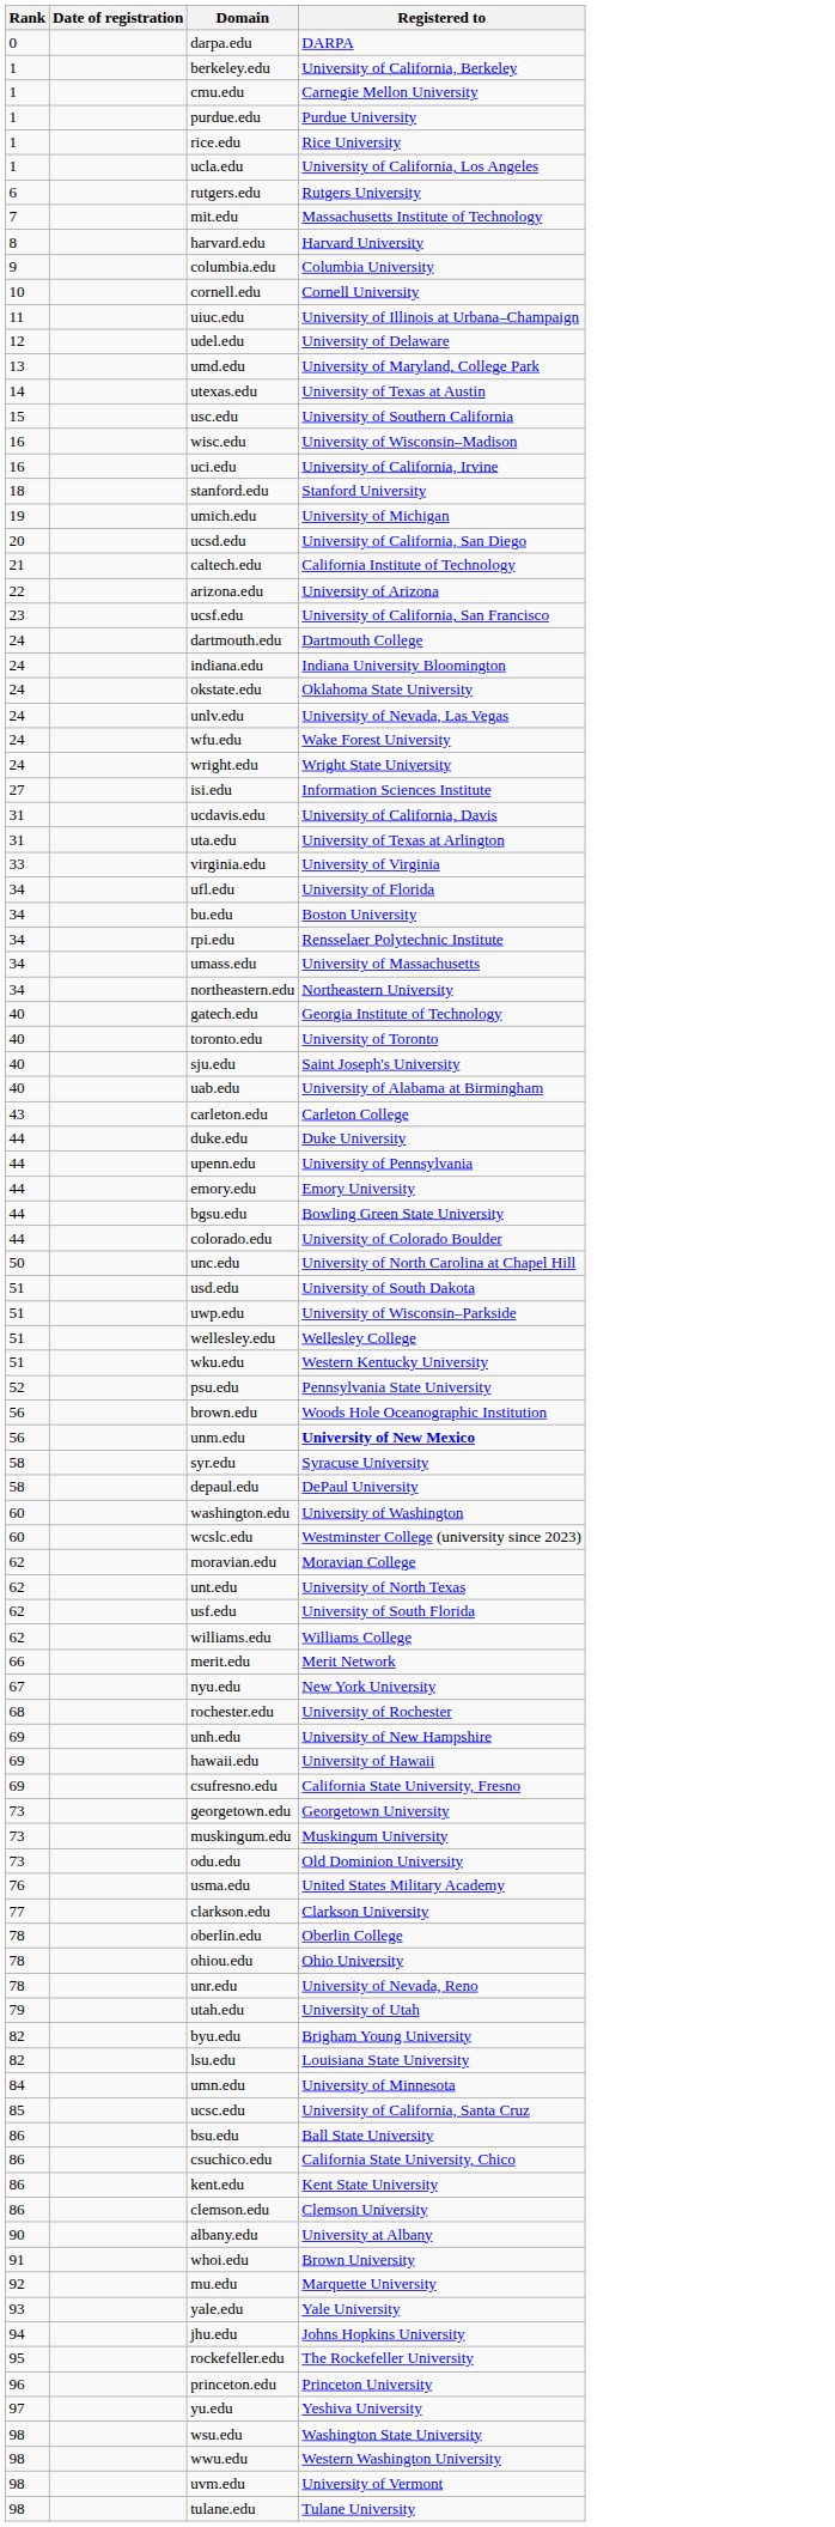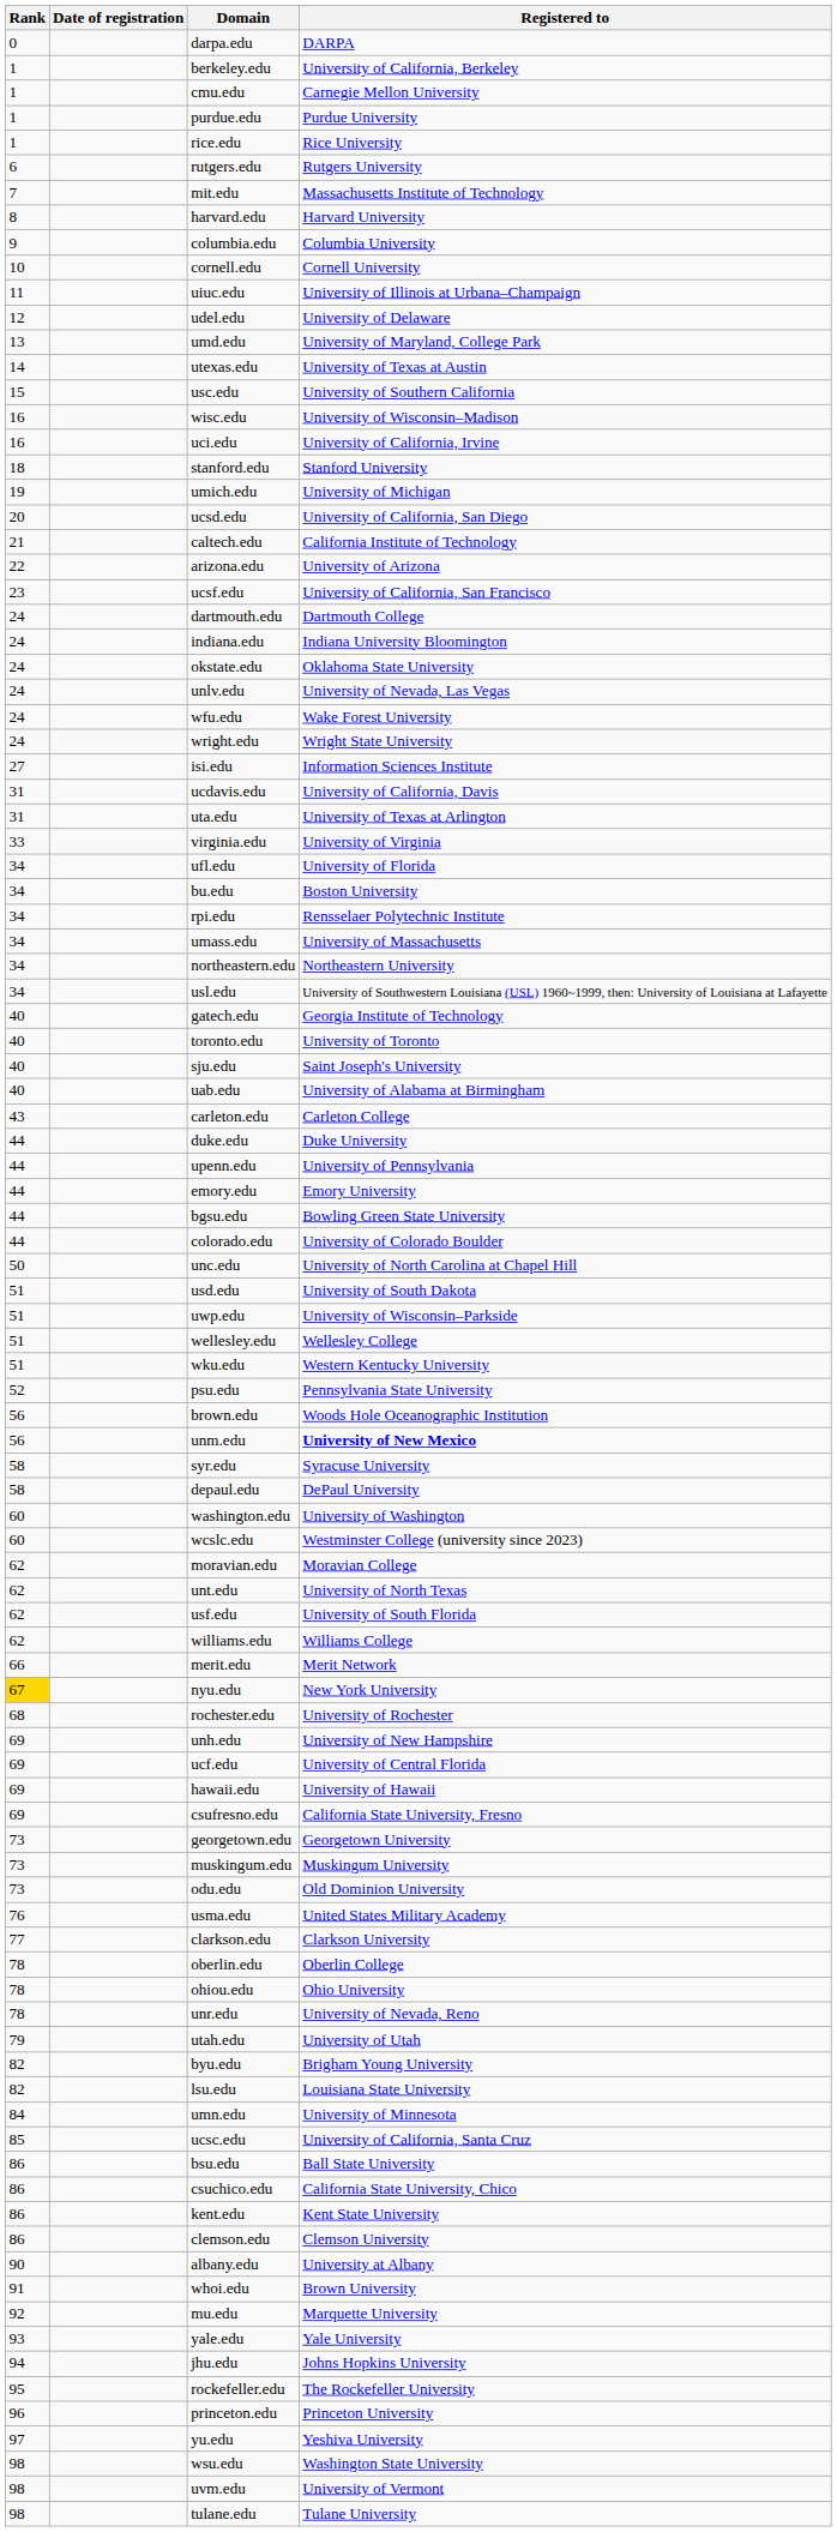 <table class="wikitable sortable">
 <tr>
 <th>Rank</th>
 <th>Date of registration</th>
 <th>Domain</th>
 <th>Registered to</th>
 </tr>
 <tr>
 <td>0</td>
 <td></td>
 <td>darpa.edu</td>
 <td><a href='#'>DARPA</a></td>
 </tr>
 <tr>
 <td>1</td>
 <td></td>
 <td>berkeley.edu</td>
 <td><a href='#'>University of California, Berkeley</a></td>
 </tr>
 <tr>
 <td>1</td>
 <td></td>
 <td>cmu.edu</td>
 <td><a href='#'>Carnegie Mellon University</a></td>
 </tr>
 <tr>
 <td>1</td>
 <td></td>
 <td>purdue.edu</td>
 <td><a href='#'>Purdue University</a></td>
 </tr>
 <tr>
 <td>1</td>
 <td></td>
 <td>rice.edu</td>
 <td><a href='#'>Rice University</a></td>
-</tr>
-<tr>
-<td>1</td>
-<td></td>
-<td>ucla.edu</td>
-<td><a href='#'>University of California, Los Angeles</a></td>
 </tr>
 <tr>
 <td>6</td>
 <td></td>
 <td>rutgers.edu</td>
 <td><a href='#'>Rutgers University</a></td>
 </tr>
 <tr>
 <td>7</td>
 <td></td>
 <td>mit.edu</td>
 <td><a href='#'>Massachusetts Institute of Technology</a></td>
 </tr>
 <tr>
 <td>8</td>
 <td></td>
 <td>harvard.edu</td>
 <td><a href='#'>Harvard University</a></td>
 </tr>
 <tr>
 <td>9</td>
 <td></td>
 <td>columbia.edu</td>
 <td><a href='#'>Columbia University</a></td>
 </tr>
 <tr>
 <td>10</td>
 <td></td>
 <td>cornell.edu</td>
 <td><a href='#'>Cornell University</a></td>
 </tr>
 <tr>
 <td>11</td>
 <td></td>
 <td>uiuc.edu</td>
 <td><a href='#'>University of Illinois at Urbana–Champaign</a></td>
 </tr>
 <tr>
 <td>12</td>
 <td></td>
 <td>udel.edu</td>
 <td><a href='#'>University of Delaware</a></td>
 </tr>
 <tr>
 <td>13</td>
 <td></td>
 <td>umd.edu</td>
 <td><a href='#'>University of Maryland, College Park</a></td>
 </tr>
 <tr>
 <td>14</td>
 <td></td>
 <td>utexas.edu</td>
 <td><a href='#'>University of Texas at Austin</a></td>
 </tr>
 <tr>
 <td>15</td>
 <td></td>
 <td>usc.edu</td>
 <td><a href='#'>University of Southern California</a></td>
 </tr>
 <tr>
 <td>16</td>
 <td></td>
 <td>wisc.edu</td>
 <td><a href='#'>University of Wisconsin–Madison</a></td>
 </tr>
 <tr>
 <td>16</td>
 <td></td>
 <td>uci.edu</td>
 <td><a href='#'>University of California, Irvine</a></td>
 </tr>
 <tr>
 <td>18</td>
 <td></td>
 <td>stanford.edu</td>
 <td><a href='#'>Stanford University</a></td>
 </tr>
 <tr>
 <td>19</td>
 <td></td>
 <td>umich.edu</td>
 <td><a href='#'>University of Michigan</a></td>
 </tr>
 <tr>
 <td>20</td>
 <td></td>
 <td>ucsd.edu</td>
 <td><a href='#'>University of California, San Diego</a></td>
 </tr>
 <tr>
 <td>21</td>
 <td></td>
 <td>caltech.edu</td>
 <td><a href='#'>California Institute of Technology</a></td>
 </tr>
 <tr>
 <td>22</td>
 <td></td>
 <td>arizona.edu</td>
 <td><a href='#'>University of Arizona</a></td>
 </tr>
 <tr>
 <td>23</td>
 <td></td>
 <td>ucsf.edu</td>
 <td><a href='#'>University of California, San Francisco</a></td>
 </tr>
 <tr>
 <td>24</td>
 <td></td>
 <td>dartmouth.edu</td>
 <td><a href='#'>Dartmouth College</a></td>
 </tr>
 <tr>
 <td>24</td>
 <td></td>
 <td>indiana.edu</td>
 <td><a href='#'>Indiana University Bloomington</a></td>
 </tr>
 <tr>
 <td>24</td>
 <td></td>
 <td>okstate.edu</td>
 <td><a href='#'>Oklahoma State University</a></td>
 </tr>
 <tr>
 <td>24</td>
 <td></td>
 <td>unlv.edu</td>
 <td><a href='#'>University of Nevada, Las Vegas</a></td>
 </tr>
 <tr>
 <td>24</td>
 <td></td>
 <td>wfu.edu</td>
 <td><a href='#'>Wake Forest University</a></td>
 </tr>
 <tr>
 <td>24</td>
 <td></td>
 <td>wright.edu</td>
 <td><a href='#'>Wright State University</a></td>
 </tr>
 <tr>
 <td>27</td>
 <td></td>
 <td>isi.edu</td>
 <td><a href='#'>Information Sciences Institute</a></td>
 </tr>
 <tr>
 <td>31</td>
 <td></td>
 <td>ucdavis.edu</td>
 <td><a href='#'>University of California, Davis</a></td>
 </tr>
 <tr>
 <td>31</td>
 <td></td>
 <td>uta.edu</td>
 <td><a href='#'>University of Texas at Arlington</a></td>
 </tr>
 <tr>
 <td>33</td>
 <td></td>
 <td>virginia.edu</td>
 <td><a href='#'>University of Virginia</a></td>
 </tr>
 <tr>
 <td>34</td>
 <td></td>
 <td>ufl.edu</td>
 <td><a href='#'>University of Florida</a></td>
 </tr>
 <tr>
 <td>34</td>
 <td></td>
 <td>bu.edu</td>
 <td><a href='#'>Boston University</a></td>
 </tr>
 <tr>
 <td>34</td>
 <td></td>
 <td>rpi.edu</td>
 <td><a href='#'>Rensselaer Polytechnic Institute</a></td>
 </tr>
 <tr>
 <td>34</td>
 <td></td>
 <td>umass.edu</td>
 <td><a href='#'>University of Massachusetts</a></td>
 </tr>
 <tr>
 <td>34</td>
 <td></td>
 <td>northeastern.edu</td>
 <td><a href='#'>Northeastern University</a></td>
 </tr>
 <tr>
+<td>34</td>
+<td></td>
+<td>usl.edu</td>
+<td><small>University of Southwestern Louisiana <a href='#'>(USL)</a> 1960~1999, then: University of Louisiana at Lafayette</small></td>
+</tr>
+<tr>
 <td>40</td>
 <td></td>
 <td>gatech.edu</td>
 <td><a href='#'>Georgia Institute of Technology</a></td>
 </tr>
 <tr>
 <td>40</td>
 <td></td>
 <td>toronto.edu</td>
 <td><a href='#'>University of Toronto</a></td>
 </tr>
 <tr>
 <td>40</td>
 <td></td>
 <td>sju.edu</td>
 <td><a href='#'>Saint Joseph's University</a></td>
 </tr>
 <tr>
 <td>40</td>
 <td></td>
 <td>uab.edu</td>
 <td><a href='#'>University of Alabama at Birmingham</a></td>
 </tr>
 <tr>
 <td>43</td>
 <td></td>
 <td>carleton.edu</td>
 <td><a href='#'>Carleton College</a></td>
 </tr>
 <tr>
 <td>44</td>
 <td></td>
 <td>duke.edu</td>
 <td><a href='#'>Duke University</a></td>
 </tr>
 <tr>
 <td>44</td>
 <td></td>
 <td>upenn.edu</td>
 <td><a href='#'>University of Pennsylvania</a></td>
 </tr>
 <tr>
 <td>44</td>
 <td></td>
 <td>emory.edu</td>
 <td><a href='#'>Emory University</a></td>
 </tr>
 <tr>
 <td>44</td>
 <td></td>
 <td>bgsu.edu</td>
 <td><a href='#'>Bowling Green State University</a></td>
 </tr>
 <tr>
 <td>44</td>
 <td></td>
 <td>colorado.edu</td>
 <td><a href='#'>University of Colorado Boulder</a></td>
 </tr>
 <tr>
 <td>50</td>
 <td></td>
 <td>unc.edu</td>
 <td><a href='#'>University of North Carolina at Chapel Hill</a></td>
 </tr>
 <tr>
 <td>51</td>
 <td></td>
 <td>usd.edu</td>
 <td><a href='#'>University of South Dakota</a></td>
 </tr>
 <tr>
 <td>51</td>
 <td></td>
 <td>uwp.edu</td>
 <td><a href='#'>University of Wisconsin–Parkside</a></td>
 </tr>
 <tr>
 <td>51</td>
 <td></td>
 <td>wellesley.edu</td>
 <td><a href='#'>Wellesley College</a></td>
 </tr>
 <tr>
 <td>51</td>
 <td></td>
 <td>wku.edu</td>
 <td><a href='#'>Western Kentucky University</a></td>
 </tr>
 <tr>
 <td>52</td>
 <td></td>
 <td>psu.edu</td>
 <td><a href='#'>Pennsylvania State University</a></td>
 </tr>
 <tr>
 <td>56</td>
 <td></td>
 <td>brown.edu</td>
 <td><a href='#'>Woods Hole Oceanographic Institution</a></td>
 </tr>
 <tr>
 <td>56</td>
 <td></td>
 <td>unm.edu</td>
 <td><strong><a href='#'>University of New Mexico</a></strong></td>
 </tr>
 <tr>
 <td>58</td>
 <td></td>
 <td>syr.edu</td>
 <td><a href='#'>Syracuse University</a></td>
 </tr>
 <tr>
 <td>58</td>
 <td></td>
 <td>depaul.edu</td>
 <td><a href='#'>DePaul University</a></td>
 </tr>
 <tr>
 <td>60</td>
 <td></td>
 <td>washington.edu</td>
 <td><a href='#'>University of Washington</a></td>
 </tr>
 <tr>
 <td>60</td>
 <td></td>
 <td>wcslc.edu</td>
 <td><a href='#'>Westminster College</a> (university since 2023)</td>
 </tr>
 <tr>
 <td>62</td>
 <td></td>
 <td>moravian.edu</td>
 <td><a href='#'>Moravian College</a></td>
 </tr>
 <tr>
 <td>62</td>
 <td></td>
 <td>unt.edu</td>
 <td><a href='#'>University of North Texas</a></td>
 </tr>
 <tr>
 <td>62</td>
 <td></td>
 <td>usf.edu</td>
 <td><a href='#'>University of South Florida</a></td>
 </tr>
 <tr>
 <td>62</td>
 <td></td>
 <td>williams.edu</td>
 <td><a href='#'>Williams College</a></td>
 </tr>
 <tr>
 <td>66</td>
 <td></td>
 <td>merit.edu</td>
 <td><a href='#'>Merit Network</a></td>
 </tr>
 <tr>
-<td>67</td>
+<td style="background: gold;">67</td>
 <td></td>
 <td>nyu.edu</td>
 <td><a href='#'>New York University</a></td>
 </tr>
 <tr>
 <td>68</td>
 <td></td>
 <td>rochester.edu</td>
 <td><a href='#'>University of Rochester</a></td>
 </tr>
 <tr>
 <td>69</td>
 <td></td>
 <td>unh.edu</td>
 <td><a href='#'>University of New Hampshire</a></td>
+</tr>
+<tr>
+<td>69</td>
+<td></td>
+<td>ucf.edu</td>
+<td><a href='#'>University of Central Florida</a></td>
 </tr>
 <tr>
 <td>69</td>
 <td></td>
 <td>hawaii.edu</td>
 <td><a href='#'>University of Hawaii</a></td>
 </tr>
 <tr>
 <td>69</td>
 <td></td>
 <td>csufresno.edu</td>
 <td><a href='#'>California State University, Fresno</a></td>
 </tr>
 <tr>
 <td>73</td>
 <td></td>
 <td>georgetown.edu</td>
 <td><a href='#'>Georgetown University</a></td>
 </tr>
 <tr>
 <td>73</td>
 <td></td>
 <td>muskingum.edu</td>
 <td><a href='#'>Muskingum University</a></td>
 </tr>
 <tr>
 <td>73</td>
 <td></td>
 <td>odu.edu</td>
 <td><a href='#'>Old Dominion University</a></td>
 </tr>
 <tr>
 <td>76</td>
 <td></td>
 <td>usma.edu</td>
 <td><a href='#'>United States Military Academy</a></td>
 </tr>
 <tr>
 <td>77</td>
 <td></td>
 <td>clarkson.edu</td>
 <td><a href='#'>Clarkson University</a></td>
 </tr>
 <tr>
 <td>78</td>
 <td></td>
 <td>oberlin.edu</td>
 <td><a href='#'>Oberlin College</a></td>
 </tr>
 <tr>
 <td>78</td>
 <td></td>
 <td>ohiou.edu</td>
 <td><a href='#'>Ohio University</a></td>
 </tr>
 <tr>
 <td>78</td>
 <td></td>
 <td>unr.edu</td>
 <td><a href='#'>University of Nevada, Reno</a></td>
 </tr>
 <tr>
 <td>79</td>
 <td></td>
 <td>utah.edu</td>
 <td><a href='#'>University of Utah</a></td>
 </tr>
 <tr>
 <td>82</td>
 <td></td>
 <td>byu.edu</td>
 <td><a href='#'>Brigham Young University</a></td>
 </tr>
 <tr>
 <td>82</td>
 <td></td>
 <td>lsu.edu</td>
 <td><a href='#'>Louisiana State University</a></td>
 </tr>
 <tr>
 <td>84</td>
 <td></td>
 <td>umn.edu</td>
 <td><a href='#'>University of Minnesota</a></td>
 </tr>
 <tr>
 <td>85</td>
 <td></td>
 <td>ucsc.edu</td>
 <td><a href='#'>University of California, Santa Cruz</a></td>
 </tr>
 <tr>
 <td>86</td>
 <td></td>
 <td>bsu.edu</td>
 <td><a href='#'>Ball State University</a></td>
 </tr>
 <tr>
 <td>86</td>
 <td></td>
 <td>csuchico.edu</td>
 <td><a href='#'>California State University, Chico</a></td>
 </tr>
 <tr>
 <td>86</td>
 <td></td>
 <td>kent.edu</td>
 <td><a href='#'>Kent State University</a></td>
 </tr>
 <tr>
 <td>86</td>
 <td></td>
 <td>clemson.edu</td>
 <td><a href='#'>Clemson University</a></td>
 </tr>
 <tr>
 <td>90</td>
 <td></td>
 <td>albany.edu</td>
 <td><a href='#'>University at Albany</a></td>
 </tr>
 <tr>
 <td>91</td>
 <td></td>
 <td>whoi.edu</td>
 <td><a href='#'>Brown University</a></td>
 </tr>
 <tr>
 <td>92</td>
 <td></td>
 <td>mu.edu</td>
 <td><a href='#'>Marquette University</a></td>
 </tr>
 <tr>
 <td>93</td>
 <td></td>
 <td>yale.edu</td>
 <td><a href='#'>Yale University</a></td>
 </tr>
 <tr>
 <td>94</td>
 <td></td>
 <td>jhu.edu</td>
 <td><a href='#'>Johns Hopkins University</a></td>
 </tr>
 <tr>
 <td>95</td>
 <td></td>
 <td>rockefeller.edu</td>
 <td><a href='#'>The Rockefeller University</a></td>
 </tr>
 <tr>
 <td>96</td>
 <td></td>
 <td>princeton.edu</td>
 <td><a href='#'>Princeton University</a></td>
 </tr>
 <tr>
 <td>97</td>
 <td></td>
 <td>yu.edu</td>
 <td><a href='#'>Yeshiva University</a></td>
 </tr>
 <tr>
 <td>98</td>
 <td></td>
 <td>wsu.edu</td>
 <td><a href='#'>Washington State University</a></td>
 </tr>
 <tr>
 <td>98</td>
 <td></td>
-<td>wwu.edu</td>
-<td><a href='#'>Western Washington University</a></td>
-</tr>
-<tr>
-<td>98</td>
-<td></td>
 <td>uvm.edu</td>
 <td><a href='#'>University of Vermont</a></td>
 </tr>
 <tr>
 <td>98</td>
 <td></td>
 <td>tulane.edu</td>
 <td><a href='#'>Tulane University</a></td>
 </tr>
 </table>
